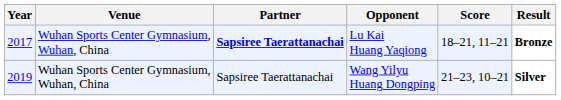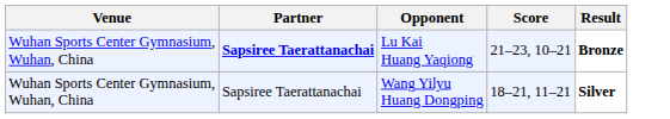 <table class="sortable wikitable" style="font-size: 90%">
 <tr>
-<th>Year</th>
 <th>Venue</th>
 <th>Partner</th>
 <th>Opponent</th>
 <th>Score</th>
 <th>Result</th>
 </tr>
 <tr style="background:#ECF2FF">
-<td align="center"><a href='#'>2017</a></td>
 <td align="left"><a href='#'>Wuhan Sports Center Gymnasium</a>,<br><a href='#'>Wuhan</a>, China</td>
 <td align="left"><strong> <a href='#'>Sapsiree Taerattanachai</a></strong></td>
 <td align="left"> <a href='#'>Lu Kai</a><br> <a href='#'>Huang Yaqiong</a></td>
-<td align="left">18–21, 11–21</td>
+<td align="left">21–23, 10–21</td>
 <td style="text-align:left; background:white"> <strong>Bronze</strong></td>
 </tr>
 <tr style="background:#ECF2FF">
-<td align="center"><a href='#'>2019</a></td>
 <td align="left">Wuhan Sports Center Gymnasium,<br>Wuhan, China</td>
 <td align="left"> Sapsiree Taerattanachai</td>
 <td align="left"> <a href='#'>Wang Yilyu</a><br> <a href='#'>Huang Dongping</a></td>
-<td align="left">21–23, 10–21</td>
+<td align="left">18–21, 11–21</td>
 <td style="text-align:left; background:white"> <strong>Silver</strong></td>
 </tr>
 </table>
